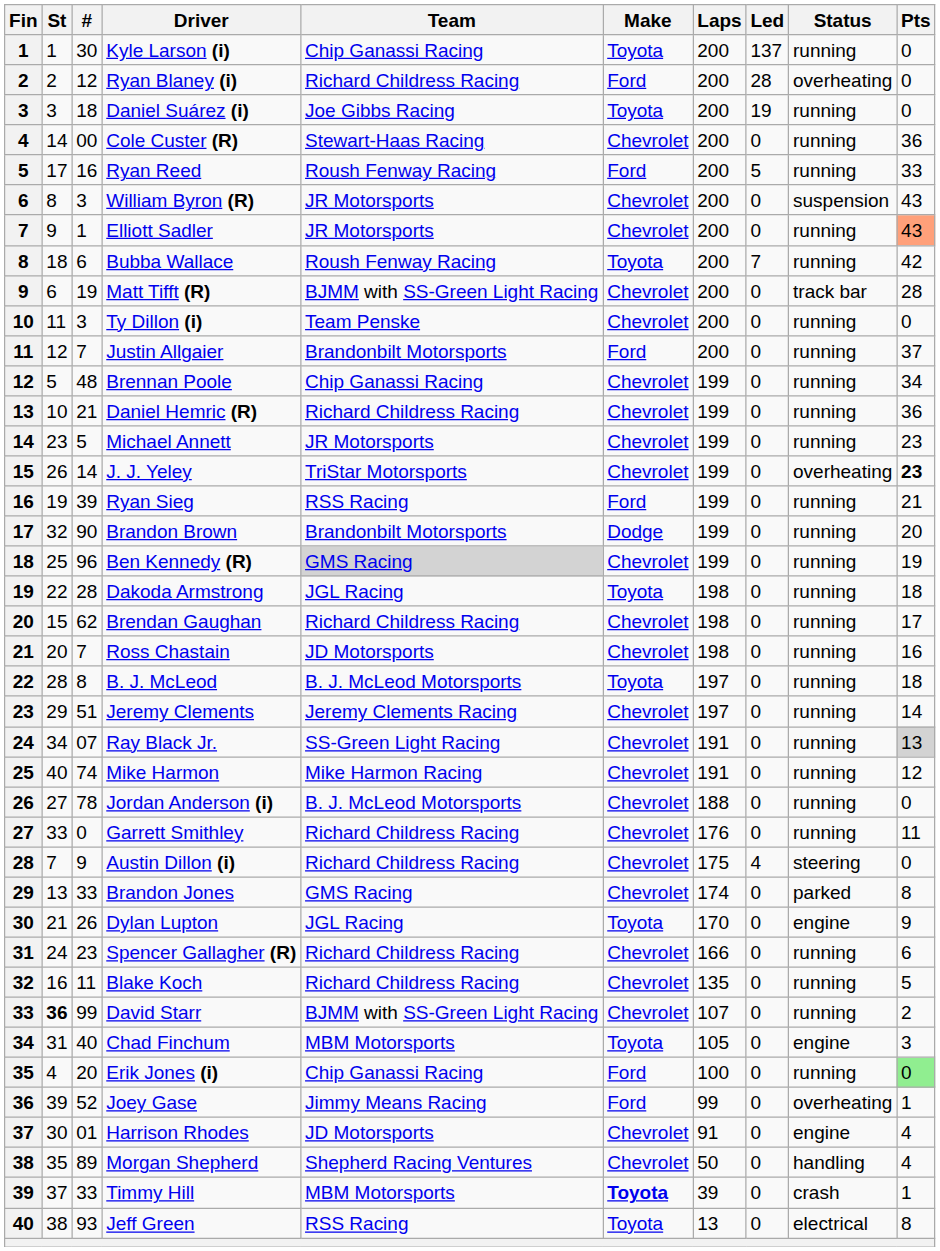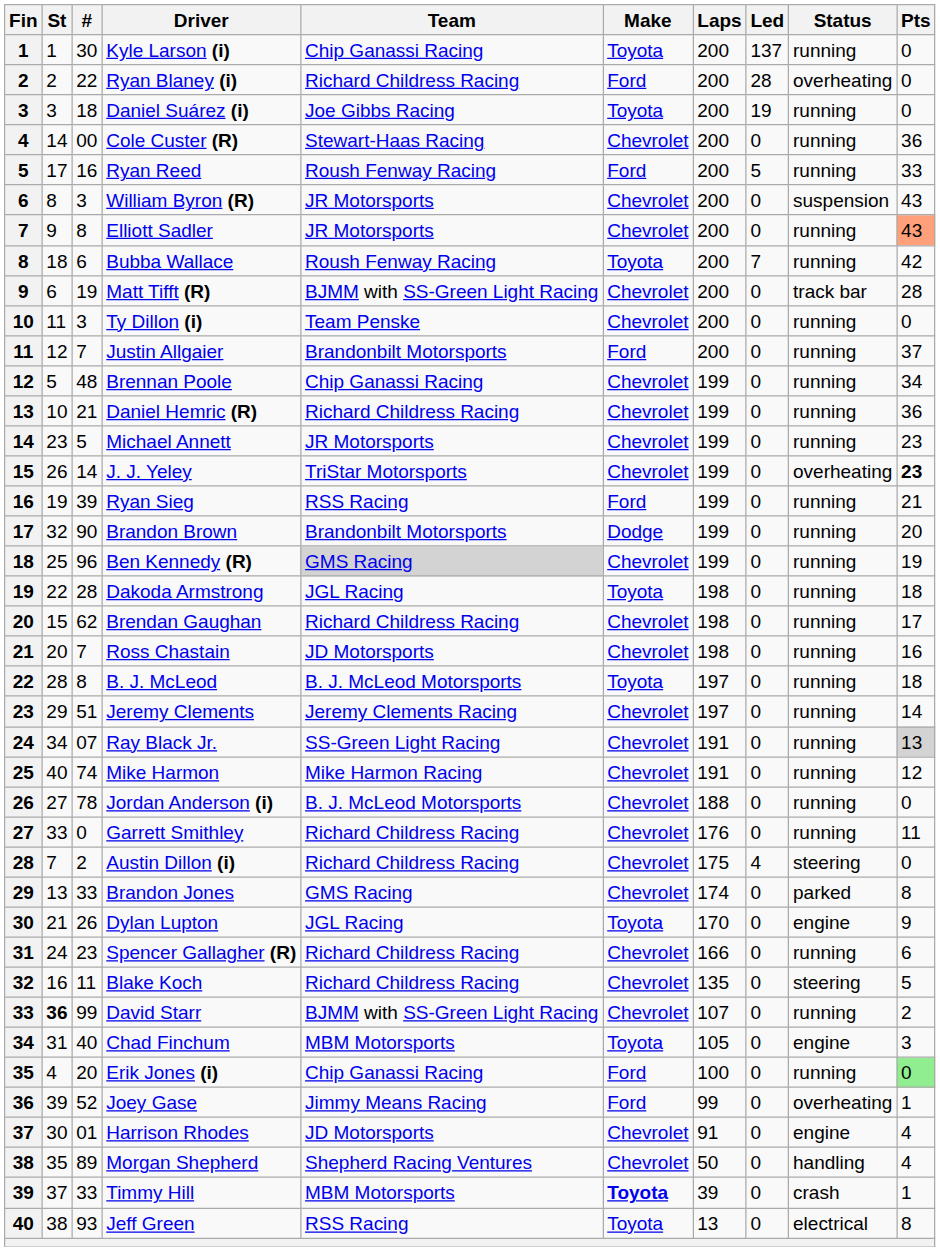 <table class="wikitable" style="font-size:95%">
 <tr>
 <th>Fin</th>
 <th>St</th>
 <th>#</th>
 <th>Driver</th>
 <th>Team</th>
 <th>Make</th>
 <th>Laps</th>
 <th>Led</th>
 <th>Status</th>
 <th>Pts</th>
 </tr>
 <tr>
 <th>1</th>
 <td>1</td>
 <td>30</td>
 <td><a href='#'>Kyle Larson</a> <strong>(i)</strong></td>
 <td><a href='#'>Chip Ganassi Racing</a></td>
 <td><a href='#'>Toyota</a></td>
 <td>200</td>
 <td>137</td>
 <td>running</td>
 <td>0</td>
 </tr>
 <tr>
 <th>2</th>
 <td>2</td>
-<td>12</td>
+<td>22</td>
 <td><a href='#'>Ryan Blaney</a> <strong>(i)</strong></td>
 <td><a href='#'>Richard Childress Racing</a></td>
 <td><a href='#'>Ford</a></td>
 <td>200</td>
 <td>28</td>
 <td>overheating</td>
 <td>0</td>
 </tr>
 <tr>
 <th>3</th>
 <td>3</td>
 <td>18</td>
 <td><a href='#'>Daniel Suárez</a> <strong>(i)</strong></td>
 <td><a href='#'>Joe Gibbs Racing</a></td>
 <td><a href='#'>Toyota</a></td>
 <td>200</td>
 <td>19</td>
 <td>running</td>
 <td>0</td>
 </tr>
 <tr>
 <th>4</th>
 <td>14</td>
 <td>00</td>
 <td><a href='#'>Cole Custer</a> <strong>(R)</strong></td>
 <td><a href='#'>Stewart-Haas Racing</a></td>
 <td><a href='#'>Chevrolet</a></td>
 <td>200</td>
 <td>0</td>
 <td>running</td>
 <td>36</td>
 </tr>
 <tr>
 <th>5</th>
 <td>17</td>
 <td>16</td>
 <td><a href='#'>Ryan Reed</a></td>
 <td><a href='#'>Roush Fenway Racing</a></td>
 <td><a href='#'>Ford</a></td>
 <td>200</td>
 <td>5</td>
 <td>running</td>
 <td>33</td>
 </tr>
 <tr>
 <th>6</th>
 <td>8</td>
 <td>3</td>
 <td><a href='#'>William Byron</a> <strong>(R)</strong></td>
 <td><a href='#'>JR Motorsports</a></td>
 <td><a href='#'>Chevrolet</a></td>
 <td>200</td>
 <td>0</td>
 <td>suspension</td>
 <td>43</td>
 </tr>
 <tr>
 <th>7</th>
 <td>9</td>
-<td>1</td>
+<td>8</td>
 <td><a href='#'>Elliott Sadler</a></td>
 <td><a href='#'>JR Motorsports</a></td>
 <td><a href='#'>Chevrolet</a></td>
 <td>200</td>
 <td>0</td>
 <td>running</td>
 <td style="background: lightsalmon;">43</td>
 </tr>
 <tr>
 <th>8</th>
 <td>18</td>
 <td>6</td>
 <td><a href='#'>Bubba Wallace</a></td>
 <td><a href='#'>Roush Fenway Racing</a></td>
 <td><a href='#'>Toyota</a></td>
 <td>200</td>
 <td>7</td>
 <td>running</td>
 <td>42</td>
 </tr>
 <tr>
 <th>9</th>
 <td>6</td>
 <td>19</td>
 <td><a href='#'>Matt Tifft</a> <strong>(R)</strong></td>
 <td><a href='#'>BJMM</a> with <a href='#'>SS-Green Light Racing</a></td>
 <td><a href='#'>Chevrolet</a></td>
 <td>200</td>
 <td>0</td>
 <td>track bar</td>
 <td>28</td>
 </tr>
 <tr>
 <th>10</th>
 <td>11</td>
 <td>3</td>
 <td><a href='#'>Ty Dillon</a> <strong>(i)</strong></td>
 <td><a href='#'>Team Penske</a></td>
 <td><a href='#'>Chevrolet</a></td>
 <td>200</td>
 <td>0</td>
 <td>running</td>
 <td>0</td>
 </tr>
 <tr>
 <th>11</th>
 <td>12</td>
 <td>7</td>
 <td><a href='#'>Justin Allgaier</a></td>
 <td><a href='#'>Brandonbilt Motorsports</a></td>
 <td><a href='#'>Ford</a></td>
 <td>200</td>
 <td>0</td>
 <td>running</td>
 <td>37</td>
 </tr>
 <tr>
 <th>12</th>
 <td>5</td>
 <td>48</td>
 <td><a href='#'>Brennan Poole</a></td>
 <td><a href='#'>Chip Ganassi Racing</a></td>
 <td><a href='#'>Chevrolet</a></td>
 <td>199</td>
 <td>0</td>
 <td>running</td>
 <td>34</td>
 </tr>
 <tr>
 <th>13</th>
 <td>10</td>
 <td>21</td>
 <td><a href='#'>Daniel Hemric</a> <strong>(R)</strong></td>
 <td><a href='#'>Richard Childress Racing</a></td>
 <td><a href='#'>Chevrolet</a></td>
 <td>199</td>
 <td>0</td>
 <td>running</td>
 <td>36</td>
 </tr>
 <tr>
 <th>14</th>
 <td>23</td>
 <td>5</td>
 <td><a href='#'>Michael Annett</a></td>
 <td><a href='#'>JR Motorsports</a></td>
 <td><a href='#'>Chevrolet</a></td>
 <td>199</td>
 <td>0</td>
 <td>running</td>
 <td>23</td>
 </tr>
 <tr>
 <th>15</th>
 <td>26</td>
 <td>14</td>
 <td><a href='#'>J. J. Yeley</a></td>
 <td><a href='#'>TriStar Motorsports</a></td>
 <td><a href='#'>Chevrolet</a></td>
 <td>199</td>
 <td>0</td>
 <td>overheating</td>
 <td><strong>23</strong></td>
 </tr>
 <tr>
 <th>16</th>
 <td>19</td>
 <td>39</td>
 <td><a href='#'>Ryan Sieg</a></td>
 <td><a href='#'>RSS Racing</a></td>
 <td><a href='#'>Ford</a></td>
 <td>199</td>
 <td>0</td>
 <td>running</td>
 <td>21</td>
 </tr>
 <tr>
 <th>17</th>
 <td>32</td>
 <td>90</td>
 <td><a href='#'>Brandon Brown</a></td>
 <td><a href='#'>Brandonbilt Motorsports</a></td>
 <td><a href='#'>Dodge</a></td>
 <td>199</td>
 <td>0</td>
 <td>running</td>
 <td>20</td>
 </tr>
 <tr>
 <th>18</th>
 <td>25</td>
 <td>96</td>
 <td><a href='#'>Ben Kennedy</a> <strong>(R)</strong></td>
 <td style="background: lightgrey;"><a href='#'>GMS Racing</a></td>
 <td><a href='#'>Chevrolet</a></td>
 <td>199</td>
 <td>0</td>
 <td>running</td>
 <td>19</td>
 </tr>
 <tr>
 <th>19</th>
 <td>22</td>
 <td>28</td>
 <td><a href='#'>Dakoda Armstrong</a></td>
 <td><a href='#'>JGL Racing</a></td>
 <td><a href='#'>Toyota</a></td>
 <td>198</td>
 <td>0</td>
 <td>running</td>
 <td>18</td>
 </tr>
 <tr>
 <th>20</th>
 <td>15</td>
 <td>62</td>
 <td><a href='#'>Brendan Gaughan</a></td>
 <td><a href='#'>Richard Childress Racing</a></td>
 <td><a href='#'>Chevrolet</a></td>
 <td>198</td>
 <td>0</td>
 <td>running</td>
 <td>17</td>
 </tr>
 <tr>
 <th>21</th>
 <td>20</td>
 <td>7</td>
 <td><a href='#'>Ross Chastain</a></td>
 <td><a href='#'>JD Motorsports</a></td>
 <td><a href='#'>Chevrolet</a></td>
 <td>198</td>
 <td>0</td>
 <td>running</td>
 <td>16</td>
 </tr>
 <tr>
 <th>22</th>
 <td>28</td>
 <td>8</td>
 <td><a href='#'>B. J. McLeod</a></td>
 <td><a href='#'>B. J. McLeod Motorsports</a></td>
 <td><a href='#'>Toyota</a></td>
 <td>197</td>
 <td>0</td>
 <td>running</td>
 <td>18</td>
 </tr>
 <tr>
 <th>23</th>
 <td>29</td>
 <td>51</td>
 <td><a href='#'>Jeremy Clements</a></td>
 <td><a href='#'>Jeremy Clements Racing</a></td>
 <td><a href='#'>Chevrolet</a></td>
 <td>197</td>
 <td>0</td>
 <td>running</td>
 <td>14</td>
 </tr>
 <tr>
 <th>24</th>
 <td>34</td>
 <td>07</td>
 <td><a href='#'>Ray Black Jr.</a></td>
 <td><a href='#'>SS-Green Light Racing</a></td>
 <td><a href='#'>Chevrolet</a></td>
 <td>191</td>
 <td>0</td>
 <td>running</td>
 <td style="background: lightgrey;">13</td>
 </tr>
 <tr>
 <th>25</th>
 <td>40</td>
 <td>74</td>
 <td><a href='#'>Mike Harmon</a></td>
 <td><a href='#'>Mike Harmon Racing</a></td>
 <td><a href='#'>Chevrolet</a></td>
 <td>191</td>
 <td>0</td>
 <td>running</td>
 <td>12</td>
 </tr>
 <tr>
 <th>26</th>
 <td>27</td>
 <td>78</td>
 <td><a href='#'>Jordan Anderson</a> <strong>(i)</strong></td>
 <td><a href='#'>B. J. McLeod Motorsports</a></td>
 <td><a href='#'>Chevrolet</a></td>
 <td>188</td>
 <td>0</td>
 <td>running</td>
 <td>0</td>
 </tr>
 <tr>
 <th>27</th>
 <td>33</td>
 <td>0</td>
 <td><a href='#'>Garrett Smithley</a></td>
 <td><a href='#'>Richard Childress Racing</a></td>
 <td><a href='#'>Chevrolet</a></td>
 <td>176</td>
 <td>0</td>
 <td>running</td>
 <td>11</td>
 </tr>
 <tr>
 <th>28</th>
 <td>7</td>
-<td>9</td>
+<td>2</td>
 <td><a href='#'>Austin Dillon</a> <strong>(i)</strong></td>
 <td><a href='#'>Richard Childress Racing</a></td>
 <td><a href='#'>Chevrolet</a></td>
 <td>175</td>
 <td>4</td>
 <td>steering</td>
 <td>0</td>
 </tr>
 <tr>
 <th>29</th>
 <td>13</td>
 <td>33</td>
 <td><a href='#'>Brandon Jones</a></td>
 <td><a href='#'>GMS Racing</a></td>
 <td><a href='#'>Chevrolet</a></td>
 <td>174</td>
 <td>0</td>
 <td>parked</td>
 <td>8</td>
 </tr>
 <tr>
 <th>30</th>
 <td>21</td>
 <td>26</td>
 <td><a href='#'>Dylan Lupton</a></td>
 <td><a href='#'>JGL Racing</a></td>
 <td><a href='#'>Toyota</a></td>
 <td>170</td>
 <td>0</td>
 <td>engine</td>
 <td>9</td>
 </tr>
 <tr>
 <th>31</th>
 <td>24</td>
 <td>23</td>
 <td><a href='#'>Spencer Gallagher</a> <strong>(R)</strong></td>
 <td><a href='#'>Richard Childress Racing</a></td>
 <td><a href='#'>Chevrolet</a></td>
 <td>166</td>
 <td>0</td>
 <td>running</td>
 <td>6</td>
 </tr>
 <tr>
 <th>32</th>
 <td>16</td>
 <td>11</td>
 <td><a href='#'>Blake Koch</a></td>
 <td><a href='#'>Richard Childress Racing</a></td>
 <td><a href='#'>Chevrolet</a></td>
 <td>135</td>
 <td>0</td>
-<td>running</td>
+<td>steering</td>
 <td>5</td>
 </tr>
 <tr>
 <th>33</th>
 <td><strong>36</strong></td>
 <td>99</td>
 <td><a href='#'>David Starr</a></td>
 <td><a href='#'>BJMM</a> with <a href='#'>SS-Green Light Racing</a></td>
 <td><a href='#'>Chevrolet</a></td>
 <td>107</td>
 <td>0</td>
 <td>running</td>
 <td>2</td>
 </tr>
 <tr>
 <th>34</th>
 <td>31</td>
 <td>40</td>
 <td><a href='#'>Chad Finchum</a></td>
 <td><a href='#'>MBM Motorsports</a></td>
 <td><a href='#'>Toyota</a></td>
 <td>105</td>
 <td>0</td>
 <td>engine</td>
 <td>3</td>
 </tr>
 <tr>
 <th>35</th>
 <td>4</td>
 <td>20</td>
 <td><a href='#'>Erik Jones</a> <strong>(i)</strong></td>
 <td><a href='#'>Chip Ganassi Racing</a></td>
 <td><a href='#'>Ford</a></td>
 <td>100</td>
 <td>0</td>
 <td>running</td>
 <td style="background: lightgreen;">0</td>
 </tr>
 <tr>
 <th>36</th>
 <td>39</td>
 <td>52</td>
 <td><a href='#'>Joey Gase</a></td>
 <td><a href='#'>Jimmy Means Racing</a></td>
 <td><a href='#'>Ford</a></td>
 <td>99</td>
 <td>0</td>
 <td>overheating</td>
 <td>1</td>
 </tr>
 <tr>
 <th>37</th>
 <td>30</td>
 <td>01</td>
 <td><a href='#'>Harrison Rhodes</a></td>
 <td><a href='#'>JD Motorsports</a></td>
 <td><a href='#'>Chevrolet</a></td>
 <td>91</td>
 <td>0</td>
 <td>engine</td>
 <td>4</td>
 </tr>
 <tr>
 <th>38</th>
 <td>35</td>
 <td>89</td>
 <td><a href='#'>Morgan Shepherd</a></td>
 <td><a href='#'>Shepherd Racing Ventures</a></td>
 <td><a href='#'>Chevrolet</a></td>
 <td>50</td>
 <td>0</td>
 <td>handling</td>
 <td>4</td>
 </tr>
 <tr>
 <th>39</th>
 <td>37</td>
 <td>33</td>
 <td><a href='#'>Timmy Hill</a></td>
 <td><a href='#'>MBM Motorsports</a></td>
 <td><strong><a href='#'>Toyota</a></strong></td>
 <td>39</td>
 <td>0</td>
 <td>crash</td>
 <td>1</td>
 </tr>
 <tr>
 <th>40</th>
 <td>38</td>
 <td>93</td>
 <td><a href='#'>Jeff Green</a></td>
 <td><a href='#'>RSS Racing</a></td>
 <td><a href='#'>Toyota</a></td>
 <td>13</td>
 <td>0</td>
 <td>electrical</td>
 <td>8</td>
 </tr>
 <tr>
 <th colspan="10"></th>
 </tr>
 </table>
